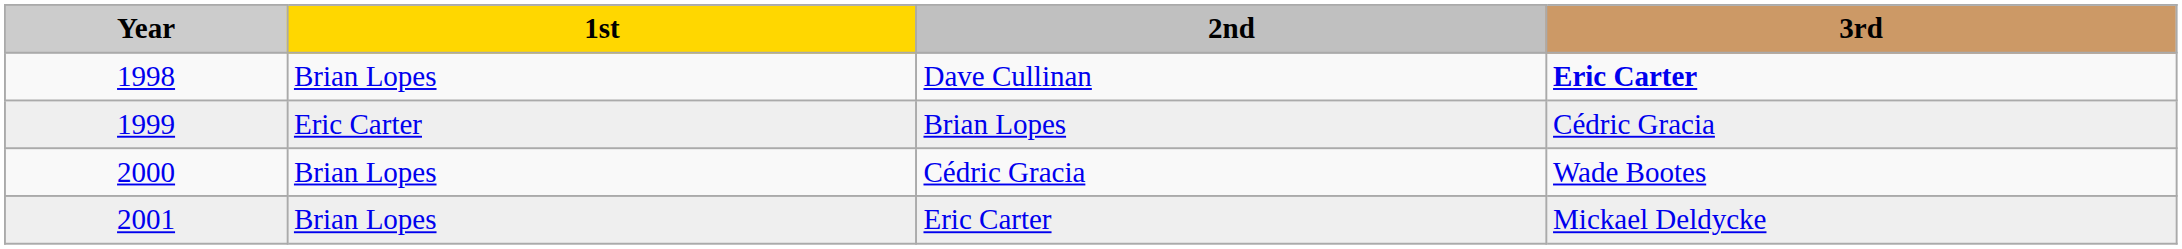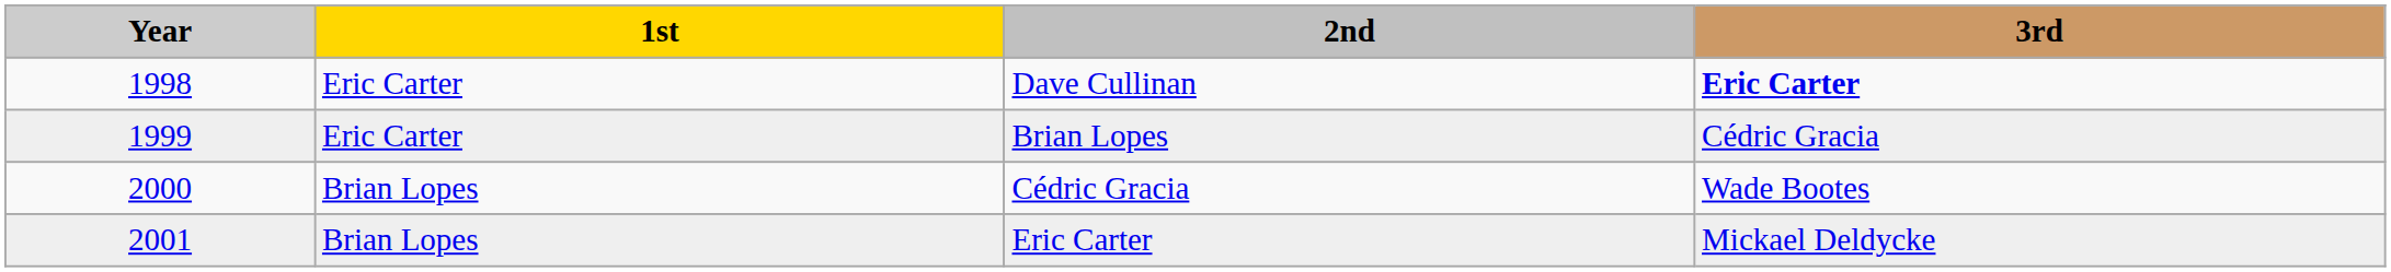 <table class="wikitable sortable" width=90% bgcolor="#f7f8ff" cellpadding="3" cellspacing="0" border="1" style="font-size: 95%; border: gray solid 1px; border-collapse: collapse">
 <tr bgcolor="#CCCCCC">
 <td align="center"><strong>Year</strong></td>
 <td width=29% align="center" bgcolor="gold"><strong>1st</strong></td>
 <td width=29% align="center" bgcolor="silver"><strong>2nd</strong></td>
 <td width=29% align="center" bgcolor="#CC9966"><strong>3rd</strong></td>
 </tr>
 <tr>
 <td align="center"><a href='#'>1998</a></td>
-<td> <a href='#'>Brian Lopes</a></td>
+<td> <a href='#'>Eric Carter</a></td>
 <td> <a href='#'>Dave Cullinan</a></td>
 <td><strong> <a href='#'>Eric Carter</a></strong></td>
 </tr>
 <tr bgcolor="#EFEFEF">
 <td align="center"><a href='#'>1999</a></td>
 <td> <a href='#'>Eric Carter</a></td>
 <td> <a href='#'>Brian Lopes</a></td>
 <td> <a href='#'>Cédric Gracia</a></td>
 </tr>
 <tr>
 <td align="center"><a href='#'>2000</a></td>
 <td> <a href='#'>Brian Lopes</a></td>
 <td> <a href='#'>Cédric Gracia</a></td>
 <td> <a href='#'>Wade Bootes</a></td>
 </tr>
 <tr bgcolor="#EFEFEF">
 <td align="center"><a href='#'>2001</a></td>
 <td> <a href='#'>Brian Lopes</a></td>
 <td> <a href='#'>Eric Carter</a></td>
 <td> <a href='#'>Mickael Deldycke</a></td>
 </tr>
 </table>
